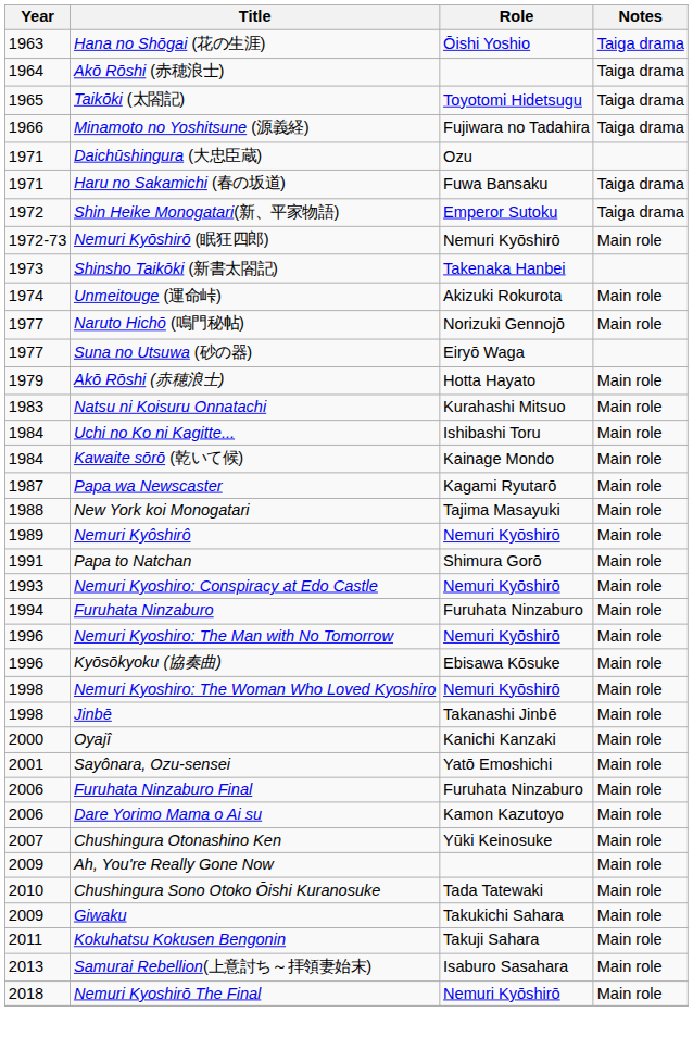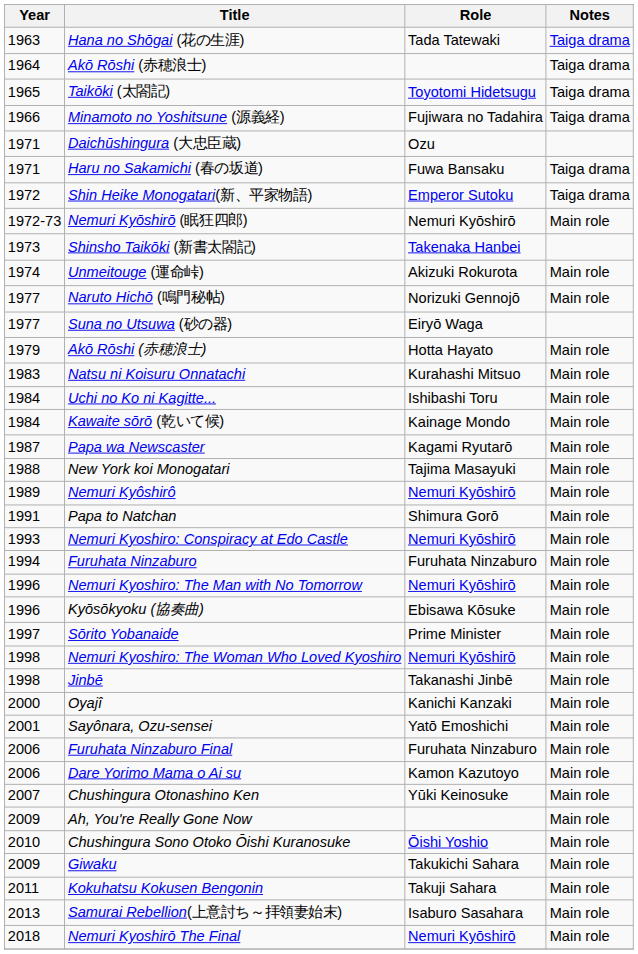 <table class="wikitable sortable">
 <tr>
 <th>Year</th>
 <th>Title</th>
 <th>Role</th>
 <th>Notes</th>
 </tr>
 <tr>
 <td>1963</td>
 <td><em><a href='#'>Hana no Shōgai</a></em> (花の生涯)</td>
-<td><a href='#'>Ōishi Yoshio</a></td>
+<td>Tada Tatewaki</td>
 <td><a href='#'>Taiga drama</a></td>
 </tr>
 <tr>
 <td>1964</td>
 <td><em><a href='#'>Akō Rōshi</a></em> (赤穂浪士)</td>
 <td></td>
 <td>Taiga drama</td>
 </tr>
 <tr>
 <td>1965</td>
 <td><em><a href='#'>Taikōki</a></em> (太閤記)</td>
 <td><a href='#'>Toyotomi Hidetsugu</a></td>
 <td>Taiga drama</td>
 </tr>
 <tr>
 <td>1966</td>
 <td><em><a href='#'>Minamoto no Yoshitsune</a></em> (源義経)</td>
 <td>Fujiwara no Tadahira</td>
 <td>Taiga drama</td>
 </tr>
 <tr>
 <td>1971</td>
 <td><em><a href='#'>Daichūshingura</a></em> (大忠臣蔵)</td>
 <td>Ozu</td>
 <td></td>
 </tr>
 <tr>
 <td>1971</td>
 <td><em><a href='#'>Haru no Sakamichi</a></em> (春の坂道)</td>
 <td>Fuwa Bansaku</td>
 <td>Taiga drama</td>
 </tr>
 <tr>
 <td>1972</td>
 <td><em><a href='#'>Shin Heike Monogatari</a></em>(新、平家物語)</td>
 <td><a href='#'>Emperor Sutoku</a></td>
 <td>Taiga drama</td>
 </tr>
 <tr>
 <td>1972-73</td>
 <td><em><a href='#'>Nemuri Kyōshirō</a></em> (眠狂四郎)</td>
 <td>Nemuri Kyōshirō</td>
 <td>Main role</td>
 </tr>
 <tr>
 <td>1973</td>
 <td><em><a href='#'>Shinsho Taikōki</a></em> (新書太閤記)</td>
 <td><a href='#'>Takenaka Hanbei</a></td>
 <td></td>
 </tr>
 <tr>
 <td>1974</td>
 <td><em><a href='#'>Unmeitouge</a></em> (運命峠)</td>
 <td>Akizuki Rokurota</td>
 <td>Main role</td>
 </tr>
 <tr>
 <td>1977</td>
 <td><em><a href='#'>Naruto Hichō</a></em> (鳴門秘帖)</td>
 <td>Norizuki Gennojō</td>
 <td>Main role</td>
 </tr>
 <tr>
 <td>1977</td>
 <td><em><a href='#'>Suna no Utsuwa</a></em> (砂の器)</td>
 <td>Eiryō Waga</td>
 <td></td>
 </tr>
 <tr>
 <td>1979</td>
 <td><em><a href='#'>Akō Rōshi</a> (赤穂浪士)</em></td>
 <td>Hotta Hayato</td>
 <td>Main role</td>
 </tr>
 <tr>
 <td>1983</td>
 <td><em><a href='#'>Natsu ni Koisuru Onnatachi</a></em></td>
 <td>Kurahashi Mitsuo</td>
 <td>Main role</td>
 </tr>
 <tr>
 <td>1984</td>
 <td><em><a href='#'>Uchi no Ko ni Kagitte...</a></em></td>
 <td>Ishibashi Toru</td>
 <td>Main role</td>
 </tr>
 <tr>
 <td>1984</td>
 <td><em><a href='#'>Kawaite sōrō</a></em> (乾いて候)</td>
 <td>Kainage Mondo</td>
 <td>Main role</td>
 </tr>
 <tr>
 <td>1987</td>
 <td><em><a href='#'>Papa wa Newscaster</a></em></td>
 <td>Kagami Ryutarō</td>
 <td>Main role</td>
 </tr>
 <tr>
 <td>1988</td>
 <td><em>New York koi Monogatari</em></td>
 <td>Tajima Masayuki</td>
 <td>Main role</td>
 </tr>
 <tr>
 <td>1989</td>
 <td><em><a href='#'>Nemuri Kyôshirô</a></em></td>
 <td><a href='#'>Nemuri Kyōshirō</a></td>
 <td>Main role</td>
 </tr>
 <tr>
 <td>1991</td>
 <td><em>Papa to Natchan</em></td>
 <td>Shimura Gorō</td>
 <td>Main role</td>
 </tr>
 <tr>
 <td>1993</td>
 <td><em><a href='#'>Nemuri Kyoshiro: Conspiracy at Edo Castle</a></em></td>
 <td><a href='#'>Nemuri Kyōshirō</a></td>
 <td>Main role</td>
 </tr>
 <tr>
 <td>1994</td>
 <td><em><a href='#'>Furuhata Ninzaburo</a></em></td>
 <td>Furuhata Ninzaburo</td>
 <td>Main role</td>
 </tr>
 <tr>
 <td>1996</td>
 <td><em><a href='#'>Nemuri Kyoshiro: The Man with No Tomorrow</a></em></td>
 <td><a href='#'>Nemuri Kyōshirō</a></td>
 <td>Main role</td>
 </tr>
 <tr>
 <td>1996</td>
 <td><em>Kyōsōkyoku (協奏曲)</em></td>
 <td>Ebisawa Kōsuke</td>
 <td>Main role</td>
 </tr>
 <tr>
+<td>1997</td>
+<td><em><a href='#'>Sōrito Yobanaide</a></em></td>
+<td>Prime Minister</td>
+<td>Main role</td>
+</tr>
+<tr>
 <td>1998</td>
 <td><em><a href='#'>Nemuri Kyoshiro: The Woman Who Loved Kyoshiro</a></em></td>
 <td><a href='#'>Nemuri Kyōshirō</a></td>
 <td>Main role</td>
 </tr>
 <tr>
 <td>1998</td>
 <td><em><a href='#'>Jinbē</a></em></td>
 <td>Takanashi Jinbē</td>
 <td>Main role</td>
 </tr>
 <tr>
 <td>2000</td>
 <td><em>Oyajî</em></td>
 <td>Kanichi Kanzaki</td>
 <td>Main role</td>
 </tr>
 <tr>
 <td>2001</td>
 <td><em>Sayônara, Ozu-sensei</em></td>
 <td>Yatō Emoshichi</td>
 <td>Main role</td>
 </tr>
 <tr>
 <td>2006</td>
 <td><em><a href='#'>Furuhata Ninzaburo Final</a></em></td>
 <td>Furuhata Ninzaburo</td>
 <td>Main role</td>
 </tr>
 <tr>
 <td>2006</td>
 <td><em><a href='#'>Dare Yorimo Mama o Ai su</a></em></td>
 <td>Kamon Kazutoyo</td>
 <td>Main role</td>
 </tr>
 <tr>
 <td>2007</td>
 <td><em>Chushingura Otonashino Ken</em></td>
 <td>Yūki Keinosuke</td>
 <td>Main role</td>
 </tr>
 <tr>
 <td>2009</td>
 <td><em>Ah, You're Really Gone Now</em></td>
 <td></td>
 <td>Main role</td>
 </tr>
 <tr>
 <td>2010</td>
 <td><em>Chushingura  Sono Otoko Ōishi Kuranosuke</em></td>
-<td>Tada Tatewaki</td>
+<td><a href='#'>Ōishi Yoshio</a></td>
 <td>Main role</td>
 </tr>
 <tr>
 <td>2009</td>
 <td><em><a href='#'>Giwaku</a></em></td>
 <td>Takukichi Sahara</td>
 <td>Main role</td>
 </tr>
 <tr>
 <td>2011</td>
 <td><em><a href='#'>Kokuhatsu Kokusen Bengonin</a></em></td>
 <td>Takuji Sahara</td>
 <td>Main role</td>
 </tr>
 <tr>
 <td>2013</td>
 <td><em><a href='#'>Samurai Rebellion</a></em>(上意討ち～拝領妻始末)</td>
 <td>Isaburo Sasahara</td>
 <td>Main role</td>
 </tr>
 <tr>
 <td>2018</td>
 <td><em><a href='#'>Nemuri Kyoshirō The Final</a></em></td>
 <td><a href='#'>Nemuri Kyōshirō</a></td>
 <td>Main role</td>
 </tr>
 <tr>
 </tr>
 </table>
